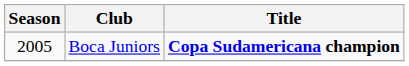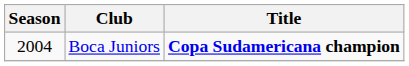 <table class="wikitable" style="text-align: center;">
 <tr>
 <th>Season</th>
 <th>Club</th>
 <th>Title</th>
 </tr>
 <tr>
-<td>2005</td>
+<td>2004</td>
 <td><a href='#'>Boca Juniors</a></td>
 <td><strong><a href='#'>Copa Sudamericana</a> champion</strong></td>
 </tr>
 <tr>
 </tr>
 </table>
